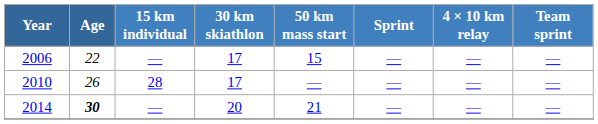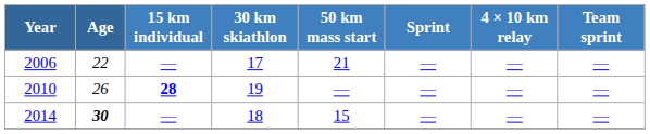 <table class="wikitable" style="font-size:95%; text-align:center; border:grey solid 1px; border-collapse:collapse; background:#ffffff;">
 <tr>
 <th style="background-color:#369; color:white; width:60px;"> Year </th>
 <th style="background-color:#369; color:white; width:40px;"> Age </th>
 <th style="background-color:#4180be; color:white; width:75px;"> 15 km <br> individual </th>
 <th style="background-color:#4180be; color:white; width:75px;"> 30 km <br> skiathlon </th>
 <th style="background-color:#4180be; color:white; width:75px;"> 50 km <br> mass start </th>
 <th style="background-color:#4180be; color:white; width:75px;"> Sprint </th>
 <th style="background-color:#4180be; color:white; width:75px;"> 4 × 10 km <br> relay </th>
 <th style="background-color:#4180be; color:white; width:75px;"> Team <br> sprint </th>
 </tr>
 <tr>
 <td><a href='#'>2006</a></td>
 <td><em>22</em></td>
 <td><a href='#'>—</a></td>
 <td><a href='#'>17</a></td>
-<td><a href='#'>15</a></td>
+<td><a href='#'>21</a></td>
 <td><a href='#'>—</a></td>
 <td><a href='#'>—</a></td>
 <td><a href='#'>—</a></td>
 </tr>
 <tr>
 <td><a href='#'>2010</a></td>
 <td><em>26</em></td>
-<td><a href='#'>28</a></td>
-<td><a href='#'>17</a></td>
+<td><strong><a href='#'>28</a></strong></td>
+<td><a href='#'>19</a></td>
 <td><a href='#'>—</a></td>
 <td><a href='#'>—</a></td>
 <td><a href='#'>—</a></td>
 <td><a href='#'>—</a></td>
 </tr>
 <tr>
 <td><a href='#'>2014</a></td>
 <td><strong><em>30</em></strong></td>
 <td><a href='#'>—</a></td>
-<td><a href='#'>20</a></td>
-<td><a href='#'>21</a></td>
+<td><a href='#'>18</a></td>
+<td><a href='#'>15</a></td>
 <td><a href='#'>—</a></td>
 <td><a href='#'>—</a></td>
 <td><a href='#'>—</a></td>
 </tr>
 <tr>
 </tr>
 </table>
